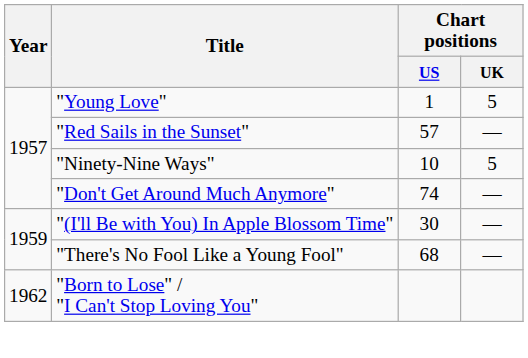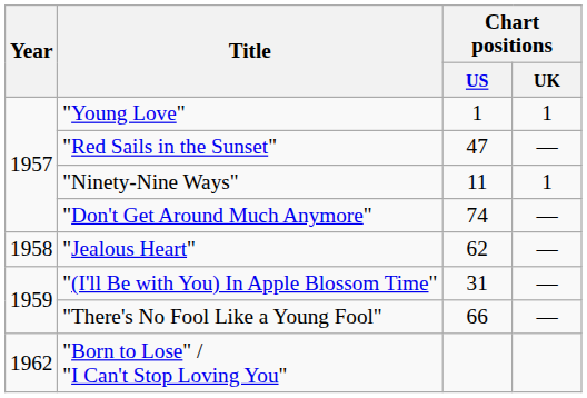 <table class="wikitable">
 <tr>
 <th rowspan="2">Year</th>
 <th rowspan="2">Title</th>
 <th colspan="2">Chart positions</th>
 </tr>
 <tr>
 <th style="width:45px;"><small><a href='#'>US</a></small></th>
 <th style="width:45px;"><small>UK</small></th>
 </tr>
 <tr>
 <td rowspan="4">1957</td>
 <td>"<a href='#'>Young Love</a>"</td>
 <td style="text-align:center;">1</td>
-<td style="text-align:center;">5</td>
+<td style="text-align:center;">1</td>
 </tr>
 <tr>
 <td>"<a href='#'>Red Sails in the Sunset</a>"</td>
-<td style="text-align:center;">57</td>
+<td style="text-align:center;">47</td>
 <td style="text-align:center;">—</td>
 </tr>
 <tr>
 <td>"Ninety-Nine Ways"</td>
-<td style="text-align:center;">10</td>
-<td style="text-align:center;">5</td>
+<td style="text-align:center;">11</td>
+<td style="text-align:center;">1</td>
 </tr>
 <tr>
 <td>"<a href='#'>Don't Get Around Much Anymore</a>"</td>
 <td style="text-align:center;">74</td>
 <td style="text-align:center;">—</td>
 </tr>
 <tr>
+<td>1958</td>
+<td>"<a href='#'>Jealous Heart</a>"</td>
+<td style="text-align:center;">62</td>
+<td style="text-align:center;">—</td>
+</tr>
+<tr>
 <td rowspan="2">1959</td>
 <td>"<a href='#'>(I'll Be with You) In Apple Blossom Time</a>"</td>
-<td style="text-align:center;">30</td>
+<td style="text-align:center;">31</td>
 <td style="text-align:center;">—</td>
 </tr>
 <tr>
 <td>"There's No Fool Like a Young Fool"</td>
-<td style="text-align:center;">68</td>
+<td style="text-align:center;">66</td>
 <td style="text-align:center;">—</td>
 </tr>
 <tr>
 <td rowspan="2">1962</td>
 <td>"<a href='#'>Born to Lose</a>" /<br>"<a href='#'>I Can't Stop Loving You</a>"</td>
 <td style="text-align:center;"></td>
 <td style="text-align:center;"></td>
 </tr>
 </table>
